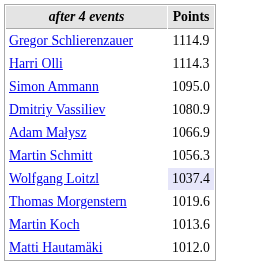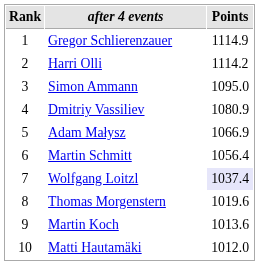 <table cellspacing="1" cellpadding="3" style="border:1px solid #AAAAAA;font-size:86%">
 <tr bgcolor="#E4E4E4">
+<th style="border-bottom:1px solid #AAAAAA" width=10>Rank</th>
 <th style="border-bottom:1px solid #AAAAAA" width=155><em>after 4 events</em></th>
 <th style="border-bottom:1px solid #AAAAAA" width=40>Points</th>
 </tr>
 <tr align=center>
+<td>1</td>
 <td align=left> <a href='#'>Gregor Schlierenzauer</a></td>
 <td>1114.9</td>
 </tr>
 <tr align=center>
+<td>2</td>
 <td align=left> <a href='#'>Harri Olli</a></td>
-<td>1114.3</td>
+<td>1114.2</td>
 </tr>
 <tr align=center>
+<td>3</td>
 <td align=left> <a href='#'>Simon Ammann</a></td>
 <td>1095.0</td>
 </tr>
 <tr align=center>
+<td>4</td>
 <td align=left> <a href='#'>Dmitriy Vassiliev</a></td>
 <td>1080.9</td>
 </tr>
 <tr align=center>
+<td>5</td>
 <td align=left> <a href='#'>Adam Małysz</a></td>
 <td>1066.9</td>
 </tr>
 <tr align=center>
+<td>6</td>
 <td align=left> <a href='#'>Martin Schmitt</a></td>
-<td>1056.3</td>
+<td>1056.4</td>
 </tr>
 <tr align=center>
+<td>7</td>
 <td align=left> <a href='#'>Wolfgang Loitzl</a></td>
 <td style="background: lavender;">1037.4</td>
 </tr>
 <tr align=center>
+<td>8</td>
 <td align=left> <a href='#'>Thomas Morgenstern</a></td>
 <td>1019.6</td>
 </tr>
 <tr align=center>
+<td>9</td>
 <td align=left> <a href='#'>Martin Koch</a></td>
 <td>1013.6</td>
 </tr>
 <tr align=center>
+<td>10</td>
 <td align=left> <a href='#'>Matti Hautamäki</a></td>
 <td>1012.0</td>
 </tr>
 </table>
